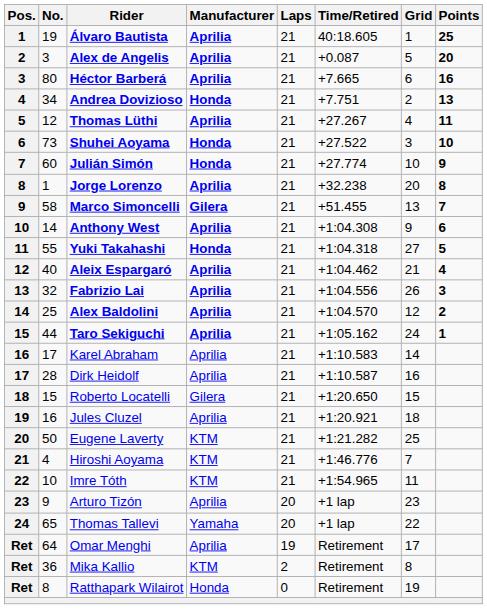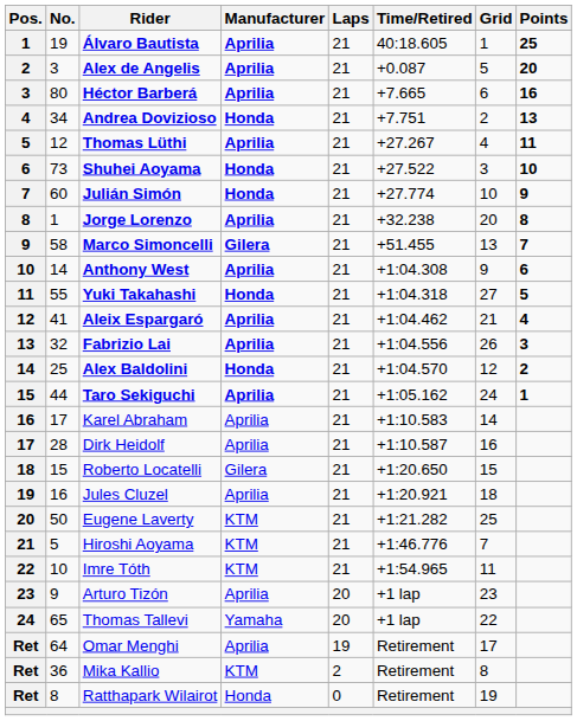 <table class="wikitable" style="font-size: 95%;">
 <tr>
 <th>Pos.</th>
 <th>No.</th>
 <th>Rider</th>
 <th>Manufacturer</th>
 <th>Laps</th>
 <th>Time/Retired</th>
 <th>Grid</th>
 <th>Points</th>
 </tr>
 <tr>
 <th>1</th>
 <td>19</td>
 <td> <strong><a href='#'>Álvaro Bautista</a></strong></td>
 <td><strong><a href='#'>Aprilia</a></strong></td>
 <td>21</td>
 <td>40:18.605</td>
 <td>1</td>
 <td><strong>25</strong></td>
 </tr>
 <tr>
 <th>2</th>
 <td>3</td>
 <td> <strong><a href='#'>Alex de Angelis</a></strong></td>
 <td><strong><a href='#'>Aprilia</a></strong></td>
 <td>21</td>
 <td>+0.087</td>
 <td>5</td>
 <td><strong>20</strong></td>
 </tr>
 <tr>
 <th>3</th>
 <td>80</td>
 <td> <strong><a href='#'>Héctor Barberá</a></strong></td>
 <td><strong><a href='#'>Aprilia</a></strong></td>
 <td>21</td>
 <td>+7.665</td>
 <td>6</td>
 <td><strong>16</strong></td>
 </tr>
 <tr>
 <th>4</th>
 <td>34</td>
 <td> <strong><a href='#'>Andrea Dovizioso</a></strong></td>
 <td><strong><a href='#'>Honda</a></strong></td>
 <td>21</td>
 <td>+7.751</td>
 <td>2</td>
 <td><strong>13</strong></td>
 </tr>
 <tr>
 <th>5</th>
 <td>12</td>
 <td> <strong><a href='#'>Thomas Lüthi</a></strong></td>
 <td><strong><a href='#'>Aprilia</a></strong></td>
 <td>21</td>
 <td>+27.267</td>
 <td>4</td>
 <td><strong>11</strong></td>
 </tr>
 <tr>
 <th>6</th>
 <td>73</td>
 <td> <strong><a href='#'>Shuhei Aoyama</a></strong></td>
 <td><strong><a href='#'>Honda</a></strong></td>
 <td>21</td>
 <td>+27.522</td>
 <td>3</td>
 <td><strong>10</strong></td>
 </tr>
 <tr>
 <th>7</th>
 <td>60</td>
 <td> <strong><a href='#'>Julián Simón</a></strong></td>
 <td><strong><a href='#'>Honda</a></strong></td>
 <td>21</td>
 <td>+27.774</td>
 <td>10</td>
 <td><strong>9</strong></td>
 </tr>
 <tr>
 <th>8</th>
 <td>1</td>
 <td> <strong><a href='#'>Jorge Lorenzo</a></strong></td>
 <td><strong><a href='#'>Aprilia</a></strong></td>
 <td>21</td>
 <td>+32.238</td>
 <td>20</td>
 <td><strong>8</strong></td>
 </tr>
 <tr>
 <th>9</th>
 <td>58</td>
 <td> <strong><a href='#'>Marco Simoncelli</a></strong></td>
 <td><strong><a href='#'>Gilera</a></strong></td>
 <td>21</td>
 <td>+51.455</td>
 <td>13</td>
 <td><strong>7</strong></td>
 </tr>
 <tr>
 <th>10</th>
 <td>14</td>
 <td> <strong><a href='#'>Anthony West</a></strong></td>
 <td><strong><a href='#'>Aprilia</a></strong></td>
 <td>21</td>
 <td>+1:04.308</td>
 <td>9</td>
 <td><strong>6</strong></td>
 </tr>
 <tr>
 <th>11</th>
 <td>55</td>
 <td> <strong><a href='#'>Yuki Takahashi</a></strong></td>
 <td><strong><a href='#'>Honda</a></strong></td>
 <td>21</td>
 <td>+1:04.318</td>
 <td>27</td>
 <td><strong>5</strong></td>
 </tr>
 <tr>
 <th>12</th>
-<td>40</td>
+<td>41</td>
 <td> <strong><a href='#'>Aleix Espargaró</a></strong></td>
 <td><strong><a href='#'>Aprilia</a></strong></td>
 <td>21</td>
 <td>+1:04.462</td>
 <td>21</td>
 <td><strong>4</strong></td>
 </tr>
 <tr>
 <th>13</th>
 <td>32</td>
 <td> <strong><a href='#'>Fabrizio Lai</a></strong></td>
 <td><strong><a href='#'>Aprilia</a></strong></td>
 <td>21</td>
 <td>+1:04.556</td>
 <td>26</td>
 <td><strong>3</strong></td>
 </tr>
 <tr>
 <th>14</th>
 <td>25</td>
 <td> <strong><a href='#'>Alex Baldolini</a></strong></td>
-<td><strong><a href='#'>Aprilia</a></strong></td>
+<td><strong><a href='#'>Honda</a></strong></td>
 <td>21</td>
 <td>+1:04.570</td>
 <td>12</td>
 <td><strong>2</strong></td>
 </tr>
 <tr>
 <th>15</th>
 <td>44</td>
 <td> <strong><a href='#'>Taro Sekiguchi</a></strong></td>
 <td><strong><a href='#'>Aprilia</a></strong></td>
 <td>21</td>
 <td>+1:05.162</td>
 <td>24</td>
 <td><strong>1</strong></td>
 </tr>
 <tr>
 <th>16</th>
 <td>17</td>
 <td> <a href='#'>Karel Abraham</a></td>
 <td><a href='#'>Aprilia</a></td>
 <td>21</td>
 <td>+1:10.583</td>
 <td>14</td>
 <td></td>
 </tr>
 <tr>
 <th>17</th>
 <td>28</td>
 <td> <a href='#'>Dirk Heidolf</a></td>
 <td><a href='#'>Aprilia</a></td>
 <td>21</td>
 <td>+1:10.587</td>
 <td>16</td>
 <td></td>
 </tr>
 <tr>
 <th>18</th>
 <td>15</td>
 <td> <a href='#'>Roberto Locatelli</a></td>
 <td><a href='#'>Gilera</a></td>
 <td>21</td>
 <td>+1:20.650</td>
 <td>15</td>
 <td></td>
 </tr>
 <tr>
 <th>19</th>
 <td>16</td>
 <td> <a href='#'>Jules Cluzel</a></td>
 <td><a href='#'>Aprilia</a></td>
 <td>21</td>
 <td>+1:20.921</td>
 <td>18</td>
 <td></td>
 </tr>
 <tr>
 <th>20</th>
 <td>50</td>
 <td> <a href='#'>Eugene Laverty</a></td>
 <td><a href='#'>KTM</a></td>
 <td>21</td>
 <td>+1:21.282</td>
 <td>25</td>
 <td></td>
 </tr>
 <tr>
 <th>21</th>
-<td>4</td>
+<td>5</td>
 <td> <a href='#'>Hiroshi Aoyama</a></td>
 <td><a href='#'>KTM</a></td>
 <td>21</td>
 <td>+1:46.776</td>
 <td>7</td>
 <td></td>
 </tr>
 <tr>
 <th>22</th>
 <td>10</td>
 <td> <a href='#'>Imre Tóth</a></td>
 <td><a href='#'>KTM</a></td>
 <td>21</td>
 <td>+1:54.965</td>
 <td>11</td>
 <td></td>
 </tr>
 <tr>
 <th>23</th>
 <td>9</td>
 <td> <a href='#'>Arturo Tizón</a></td>
 <td><a href='#'>Aprilia</a></td>
 <td>20</td>
 <td>+1 lap</td>
 <td>23</td>
 <td></td>
 </tr>
 <tr>
 <th>24</th>
 <td>65</td>
 <td> <a href='#'>Thomas Tallevi</a></td>
 <td><a href='#'>Yamaha</a></td>
 <td>20</td>
 <td>+1 lap</td>
 <td>22</td>
 <td></td>
 </tr>
 <tr>
 <th>Ret</th>
 <td>64</td>
 <td> <a href='#'>Omar Menghi</a></td>
 <td><a href='#'>Aprilia</a></td>
 <td>19</td>
 <td>Retirement</td>
 <td>17</td>
 <td></td>
 </tr>
 <tr>
 <th>Ret</th>
 <td>36</td>
 <td> <a href='#'>Mika Kallio</a></td>
 <td><a href='#'>KTM</a></td>
 <td>2</td>
 <td>Retirement</td>
 <td>8</td>
 <td></td>
 </tr>
 <tr>
 <th>Ret</th>
 <td>8</td>
 <td> <a href='#'>Ratthapark Wilairot</a></td>
 <td><a href='#'>Honda</a></td>
 <td>0</td>
 <td>Retirement</td>
 <td>19</td>
 <td></td>
 </tr>
 <tr>
 <th colspan=8></th>
 </tr>
 </table>
